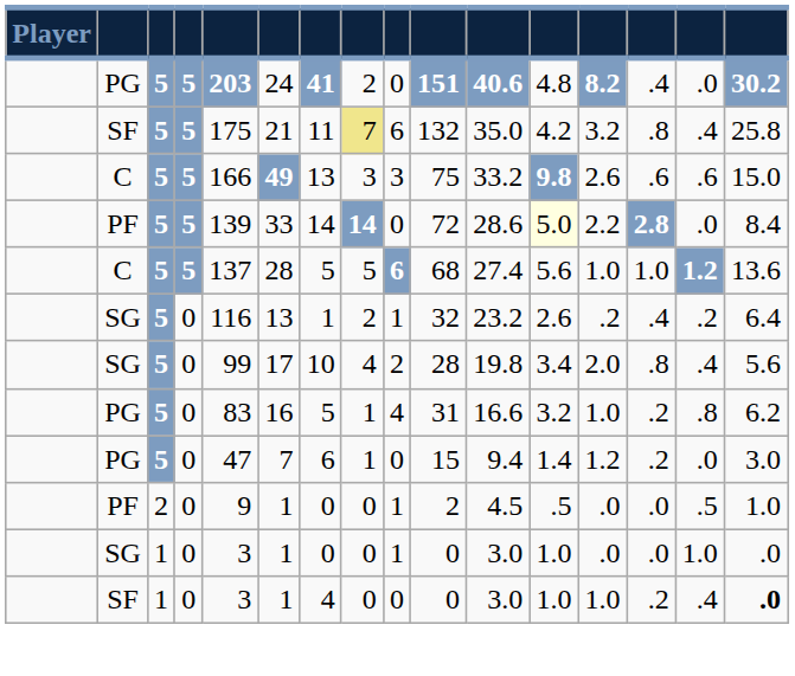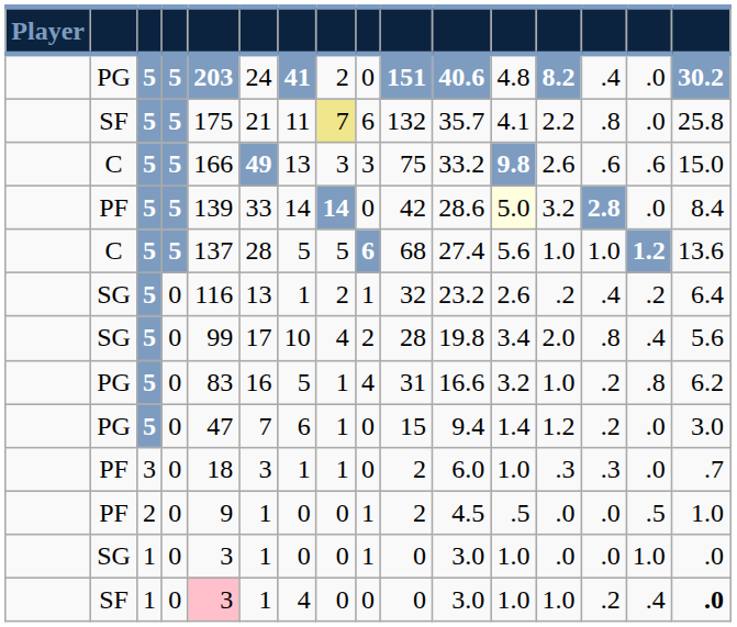 <table class="wikitable sortable" style="font-size: 95%; text-align:right;">
 <tr>
 <th style="background:#0C2340; color:#7D9CC0; border-top:#7D9CC0 3px solid; border-bottom:#7D9CC0 3px solid;">Player</th>
 <th style="background:#0C2340; color:#7D9CC0; border-top:#7D9CC0 3px solid; border-bottom:#7D9CC0 3px solid;"></th>
 <th style="background:#0C2340; color:#7D9CC0; border-top:#7D9CC0 3px solid; border-bottom:#7D9CC0 3px solid;"></th>
 <th style="background:#0C2340; color:#7D9CC0; border-top:#7D9CC0 3px solid; border-bottom:#7D9CC0 3px solid;"></th>
 <th style="background:#0C2340; color:#7D9CC0; border-top:#7D9CC0 3px solid; border-bottom:#7D9CC0 3px solid;"></th>
 <th style="background:#0C2340; color:#7D9CC0; border-top:#7D9CC0 3px solid; border-bottom:#7D9CC0 3px solid;"></th>
 <th style="background:#0C2340; color:#7D9CC0; border-top:#7D9CC0 3px solid; border-bottom:#7D9CC0 3px solid;"></th>
 <th style="background:#0C2340; color:#7D9CC0; border-top:#7D9CC0 3px solid; border-bottom:#7D9CC0 3px solid;"></th>
 <th style="background:#0C2340; color:#7D9CC0; border-top:#7D9CC0 3px solid; border-bottom:#7D9CC0 3px solid;"></th>
 <th style="background:#0C2340; color:#7D9CC0; border-top:#7D9CC0 3px solid; border-bottom:#7D9CC0 3px solid;"></th>
 <th style="background:#0C2340; color:#7D9CC0; border-top:#7D9CC0 3px solid; border-bottom:#7D9CC0 3px solid;"></th>
 <th style="background:#0C2340; color:#7D9CC0; border-top:#7D9CC0 3px solid; border-bottom:#7D9CC0 3px solid;"></th>
 <th style="background:#0C2340; color:#7D9CC0; border-top:#7D9CC0 3px solid; border-bottom:#7D9CC0 3px solid;"></th>
 <th style="background:#0C2340; color:#7D9CC0; border-top:#7D9CC0 3px solid; border-bottom:#7D9CC0 3px solid;"></th>
 <th style="background:#0C2340; color:#7D9CC0; border-top:#7D9CC0 3px solid; border-bottom:#7D9CC0 3px solid;"></th>
 <th style="background:#0C2340; color:#7D9CC0; border-top:#7D9CC0 3px solid; border-bottom:#7D9CC0 3px solid;"></th>
 </tr>
 <tr>
 <td style="text-align:left;"></td>
 <td style="text-align:center;">PG</td>
 <td style="background:#7D9CC0; color:#FFFFFF;"><strong>5</strong></td>
 <td style="background:#7D9CC0; color:#FFFFFF;"><strong>5</strong></td>
 <td style="background:#7D9CC0; color:#FFFFFF;"><strong>203</strong></td>
 <td>24</td>
 <td style="background:#7D9CC0; color:#FFFFFF;"><strong>41</strong></td>
 <td>2</td>
 <td>0</td>
 <td style="background:#7D9CC0; color:#FFFFFF;"><strong>151</strong></td>
 <td style="background:#7D9CC0; color:#FFFFFF;"><strong>40.6</strong></td>
 <td>4.8</td>
 <td style="background:#7D9CC0; color:#FFFFFF;"><strong>8.2</strong></td>
 <td>.4</td>
 <td>.0</td>
 <td style="background:#7D9CC0; color:#FFFFFF;"><strong>30.2</strong></td>
 </tr>
 <tr>
 <td style="text-align:left;"></td>
 <td style="text-align:center;">SF</td>
 <td style="background:#7D9CC0; color:#FFFFFF;"><strong>5</strong></td>
 <td style="background:#7D9CC0; color:#FFFFFF;"><strong>5</strong></td>
 <td>175</td>
 <td>21</td>
 <td>11</td>
 <td style="background: khaki;">7</td>
 <td>6</td>
 <td>132</td>
-<td>35.0</td>
-<td>4.2</td>
-<td>3.2</td>
+<td>35.7</td>
+<td>4.1</td>
+<td>2.2</td>
 <td>.8</td>
-<td>.4</td>
+<td>.0</td>
 <td>25.8</td>
 </tr>
 <tr>
 <td style="text-align:left;"></td>
 <td style="text-align:center;">C</td>
 <td style="background:#7D9CC0; color:#FFFFFF;"><strong>5</strong></td>
 <td style="background:#7D9CC0; color:#FFFFFF;"><strong>5</strong></td>
 <td>166</td>
 <td style="background:#7D9CC0; color:#FFFFFF;"><strong>49</strong></td>
 <td>13</td>
 <td>3</td>
 <td>3</td>
 <td>75</td>
 <td>33.2</td>
 <td style="background:#7D9CC0; color:#FFFFFF;"><strong>9.8</strong></td>
 <td>2.6</td>
 <td>.6</td>
 <td>.6</td>
 <td>15.0</td>
 </tr>
 <tr>
 <td style="text-align:left;"></td>
 <td style="text-align:center;">PF</td>
 <td style="background:#7D9CC0; color:#FFFFFF;"><strong>5</strong></td>
 <td style="background:#7D9CC0; color:#FFFFFF;"><strong>5</strong></td>
 <td>139</td>
 <td>33</td>
 <td>14</td>
 <td style="background:#7D9CC0; color:#FFFFFF;"><strong>14</strong></td>
 <td>0</td>
-<td>72</td>
+<td>42</td>
 <td>28.6</td>
 <td style="background: lightyellow;">5.0</td>
-<td>2.2</td>
+<td>3.2</td>
 <td style="background:#7D9CC0; color:#FFFFFF;"><strong>2.8</strong></td>
 <td>.0</td>
 <td>8.4</td>
 </tr>
 <tr>
 <td style="text-align:left;"></td>
 <td style="text-align:center;">C</td>
 <td style="background:#7D9CC0; color:#FFFFFF;"><strong>5</strong></td>
 <td style="background:#7D9CC0; color:#FFFFFF;"><strong>5</strong></td>
 <td>137</td>
 <td>28</td>
 <td>5</td>
 <td>5</td>
 <td style="background:#7D9CC0; color:#FFFFFF;"><strong>6</strong></td>
 <td>68</td>
 <td>27.4</td>
 <td>5.6</td>
 <td>1.0</td>
 <td>1.0</td>
 <td style="background:#7D9CC0; color:#FFFFFF;"><strong>1.2</strong></td>
 <td>13.6</td>
 </tr>
 <tr>
 <td style="text-align:left;"></td>
 <td style="text-align:center;">SG</td>
 <td style="background:#7D9CC0; color:#FFFFFF;"><strong>5</strong></td>
 <td>0</td>
 <td>116</td>
 <td>13</td>
 <td>1</td>
 <td>2</td>
 <td>1</td>
 <td>32</td>
 <td>23.2</td>
 <td>2.6</td>
 <td>.2</td>
 <td>.4</td>
 <td>.2</td>
 <td>6.4</td>
 </tr>
 <tr>
 <td style="text-align:left;"></td>
 <td style="text-align:center;">SG</td>
 <td style="background:#7D9CC0; color:#FFFFFF;"><strong>5</strong></td>
 <td>0</td>
 <td>99</td>
 <td>17</td>
 <td>10</td>
 <td>4</td>
 <td>2</td>
 <td>28</td>
 <td>19.8</td>
 <td>3.4</td>
 <td>2.0</td>
 <td>.8</td>
 <td>.4</td>
 <td>5.6</td>
 </tr>
 <tr>
 <td style="text-align:left;"></td>
 <td style="text-align:center;">PG</td>
 <td style="background:#7D9CC0; color:#FFFFFF;"><strong>5</strong></td>
 <td>0</td>
 <td>83</td>
 <td>16</td>
 <td>5</td>
 <td>1</td>
 <td>4</td>
 <td>31</td>
 <td>16.6</td>
 <td>3.2</td>
 <td>1.0</td>
 <td>.2</td>
 <td>.8</td>
 <td>6.2</td>
 </tr>
 <tr>
 <td style="text-align:left;"></td>
 <td style="text-align:center;">PG</td>
 <td style="background:#7D9CC0; color:#FFFFFF;"><strong>5</strong></td>
 <td>0</td>
 <td>47</td>
 <td>7</td>
 <td>6</td>
 <td>1</td>
 <td>0</td>
 <td>15</td>
 <td>9.4</td>
 <td>1.4</td>
 <td>1.2</td>
 <td>.2</td>
 <td>.0</td>
 <td>3.0</td>
 </tr>
 <tr>
 <td style="text-align:left;"></td>
 <td style="text-align:center;">PF</td>
+<td>3</td>
+<td>0</td>
+<td>18</td>
+<td>3</td>
+<td>1</td>
+<td>1</td>
+<td>0</td>
+<td>2</td>
+<td>6.0</td>
+<td>1.0</td>
+<td>.3</td>
+<td>.3</td>
+<td>.0</td>
+<td>.7</td>
+</tr>
+<tr>
+<td style="text-align:left;"></td>
+<td style="text-align:center;">PF</td>
 <td>2</td>
 <td>0</td>
 <td>9</td>
 <td>1</td>
 <td>0</td>
 <td>0</td>
 <td>1</td>
 <td>2</td>
 <td>4.5</td>
 <td>.5</td>
 <td>.0</td>
 <td>.0</td>
 <td>.5</td>
 <td>1.0</td>
 </tr>
 <tr>
 <td style="text-align:left;"></td>
 <td style="text-align:center;">SG</td>
 <td>1</td>
 <td>0</td>
 <td>3</td>
 <td>1</td>
 <td>0</td>
 <td>0</td>
 <td>1</td>
 <td>0</td>
 <td>3.0</td>
 <td>1.0</td>
 <td>.0</td>
 <td>.0</td>
 <td>1.0</td>
 <td>.0</td>
 </tr>
 <tr>
 <td style="text-align:left;"></td>
 <td style="text-align:center;">SF</td>
 <td>1</td>
 <td>0</td>
-<td>3</td>
+<td style="background: pink;">3</td>
 <td>1</td>
 <td>4</td>
 <td>0</td>
 <td>0</td>
 <td>0</td>
 <td>3.0</td>
 <td>1.0</td>
 <td>1.0</td>
 <td>.2</td>
 <td>.4</td>
 <td><strong>.0</strong></td>
 </tr>
 </table>
